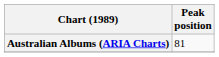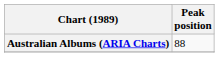 <table class="wikitable sortable plainrowheaders">
 <tr>
 <th>Chart (1989)</th>
 <th>Peak<br>position</th>
 </tr>
 <tr>
 <th scope="row">Australian Albums (<a href='#'>ARIA Charts</a>)</th>
-<td>81</td>
+<td>88</td>
 </tr>
 <tr>
 </tr>
 <tr>
 </tr>
 </table>
